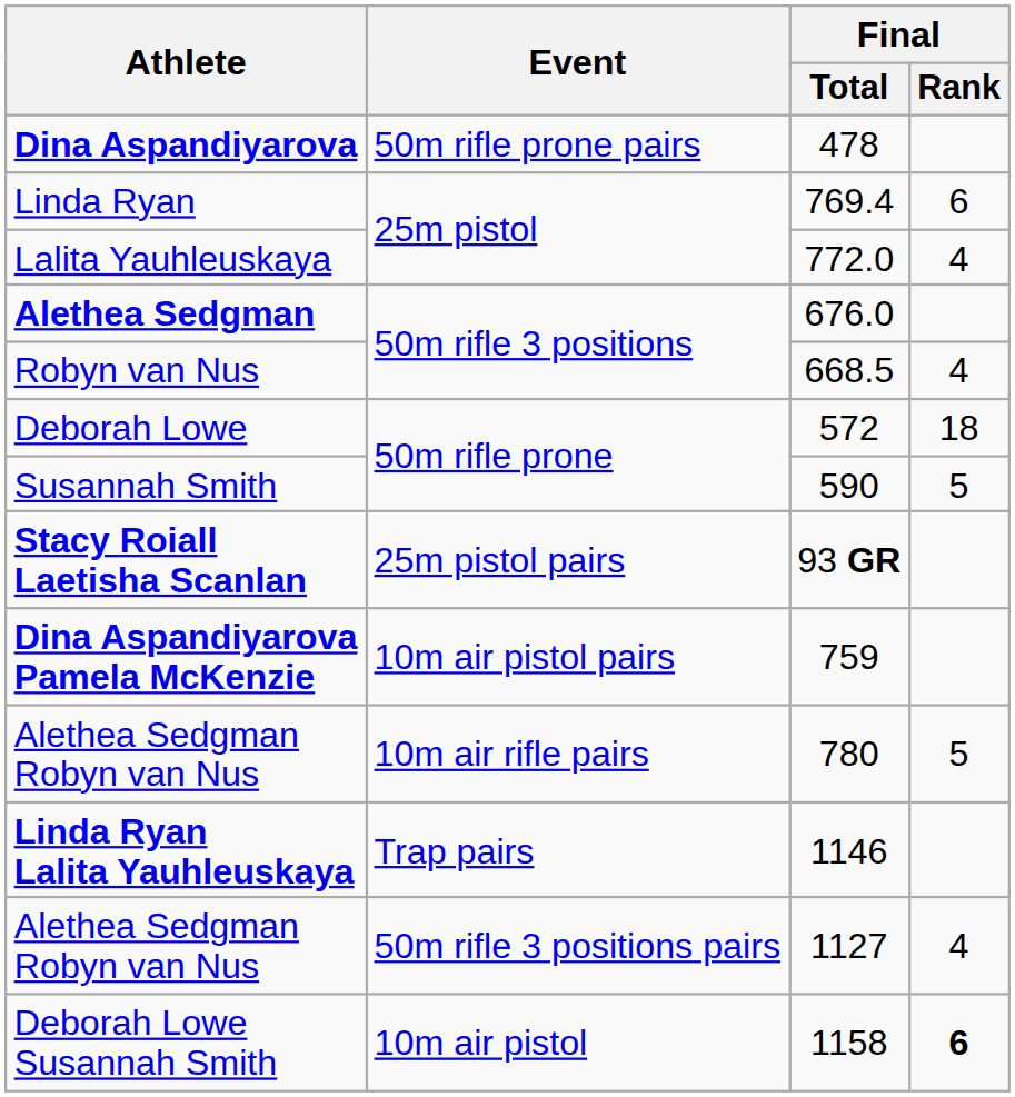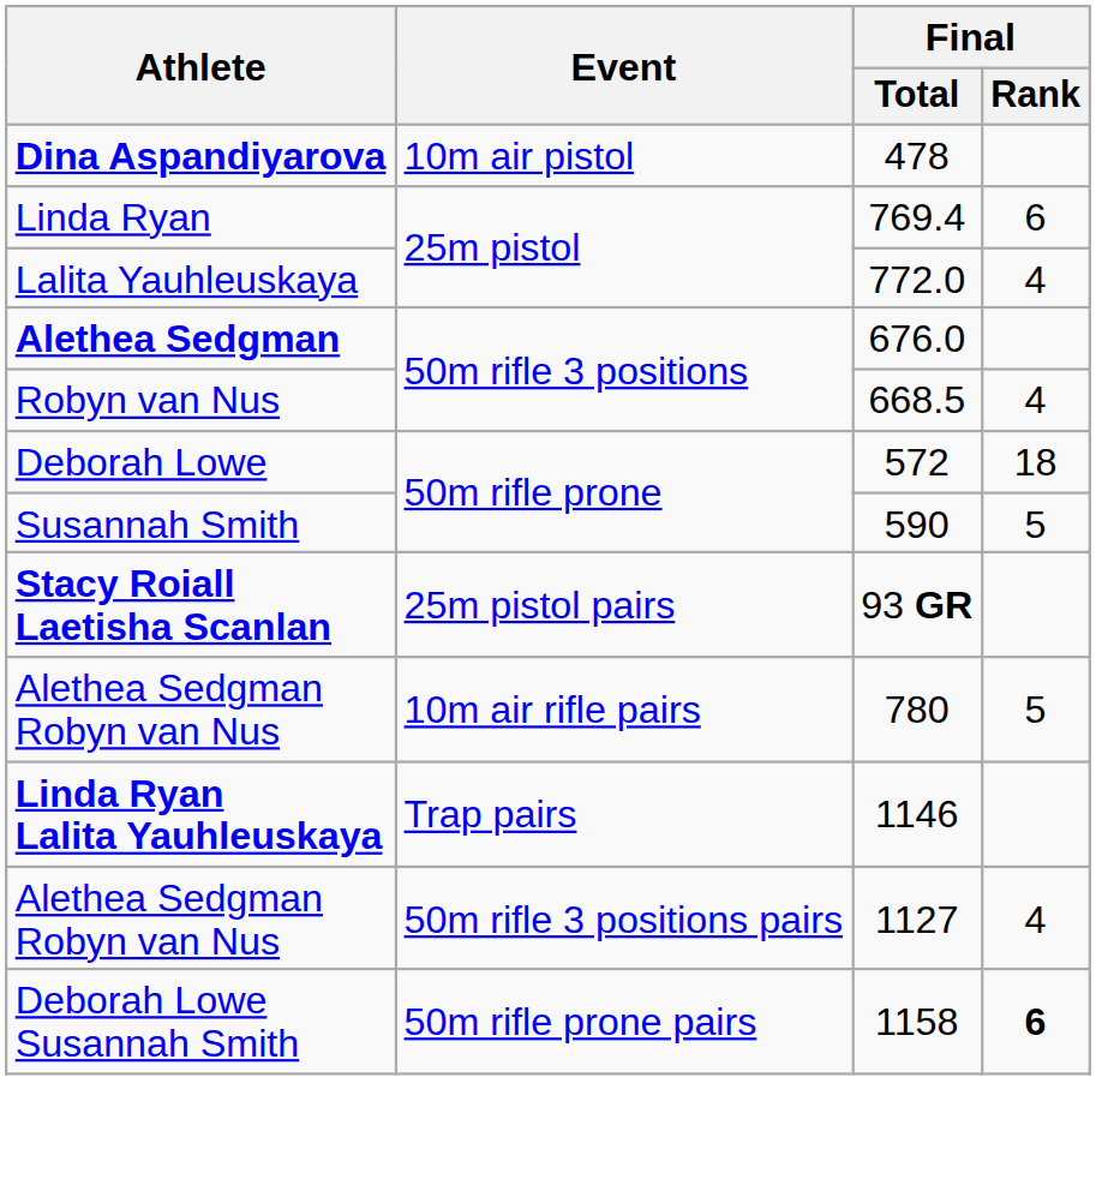 <table class="wikitable" style="font-size:90%">
 <tr>
 <th rowspan="2">Athlete</th>
 <th rowspan="2">Event</th>
 <th colspan=2>Final</th>
 </tr>
 <tr style="font-size:95%">
 <th>Total</th>
 <th>Rank</th>
 </tr>
 <tr align=center>
 <td align=left><strong><a href='#'>Dina Aspandiyarova</a></strong></td>
-<td align=left><a href='#'>50m rifle prone pairs</a></td>
+<td align=left><a href='#'>10m air pistol</a></td>
 <td>478</td>
 <td></td>
 </tr>
 <tr align=center>
 <td align=left><a href='#'>Linda Ryan</a></td>
 <td align=left rowspan=2><a href='#'>25m pistol</a></td>
 <td>769.4</td>
 <td>6</td>
 </tr>
 <tr align=center>
 <td align=left><a href='#'>Lalita Yauhleuskaya</a></td>
 <td>772.0</td>
 <td>4</td>
 </tr>
 <tr align=center>
 <td align=left><strong><a href='#'>Alethea Sedgman</a></strong></td>
 <td align=left rowspan=2><a href='#'>50m rifle 3 positions</a></td>
 <td>676.0</td>
 <td></td>
 </tr>
 <tr align=center>
 <td align=left><a href='#'>Robyn van Nus</a></td>
 <td>668.5</td>
 <td>4</td>
 </tr>
 <tr align=center>
 <td align=left><a href='#'>Deborah Lowe</a></td>
 <td align=left rowspan=2><a href='#'>50m rifle prone</a></td>
 <td>572</td>
 <td>18</td>
 </tr>
 <tr align=center>
 <td align=left><a href='#'>Susannah Smith</a></td>
 <td>590</td>
 <td>5</td>
 </tr>
 <tr align=center>
 <td align=left><strong><a href='#'>Stacy Roiall</a><br><a href='#'>Laetisha Scanlan</a></strong></td>
 <td align=left><a href='#'>25m pistol pairs</a></td>
 <td>93 <strong>GR</strong></td>
 <td></td>
 </tr>
 <tr align=center>
-<td align=left><strong><a href='#'>Dina Aspandiyarova</a><br><a href='#'>Pamela McKenzie</a></strong></td>
-<td align=left><a href='#'>10m air pistol pairs</a></td>
-<td>759</td>
-<td></td>
-</tr>
-<tr align=center>
 <td align=left><a href='#'>Alethea Sedgman</a><br><a href='#'>Robyn van Nus</a></td>
 <td align=left><a href='#'>10m air rifle pairs</a></td>
 <td>780</td>
 <td>5</td>
 </tr>
 <tr align=center>
 <td align=left><strong><a href='#'>Linda Ryan</a><br><a href='#'>Lalita Yauhleuskaya</a></strong></td>
 <td align=left><a href='#'>Trap pairs</a></td>
 <td>1146</td>
 <td></td>
 </tr>
 <tr align=center>
 <td align=left><a href='#'>Alethea Sedgman</a><br><a href='#'>Robyn van Nus</a></td>
 <td align=left><a href='#'>50m rifle 3 positions pairs</a></td>
 <td>1127</td>
 <td>4</td>
 </tr>
 <tr align=center>
 <td align=left><a href='#'>Deborah Lowe</a><br><a href='#'>Susannah Smith</a></td>
-<td align=left><a href='#'>10m air pistol</a></td>
+<td align=left><a href='#'>50m rifle prone pairs</a></td>
 <td>1158</td>
 <td><strong>6</strong></td>
 </tr>
 </table>
